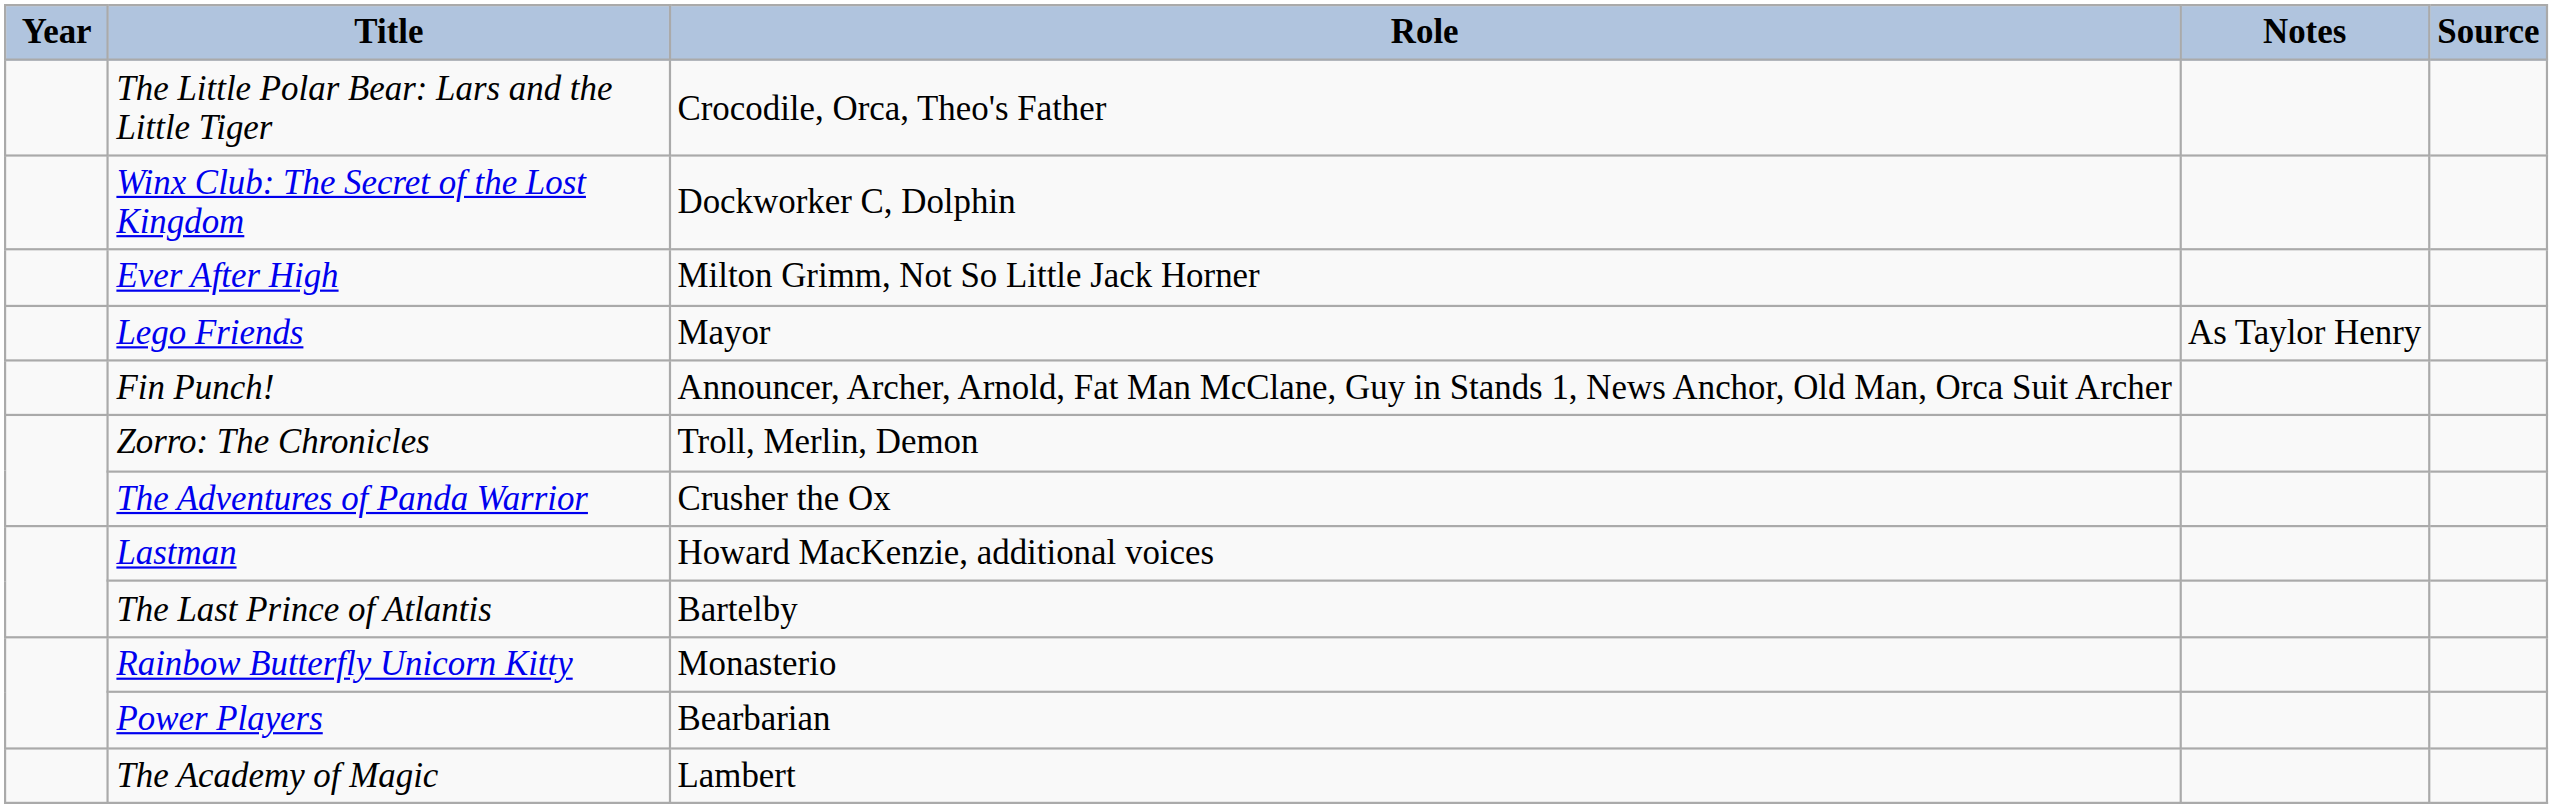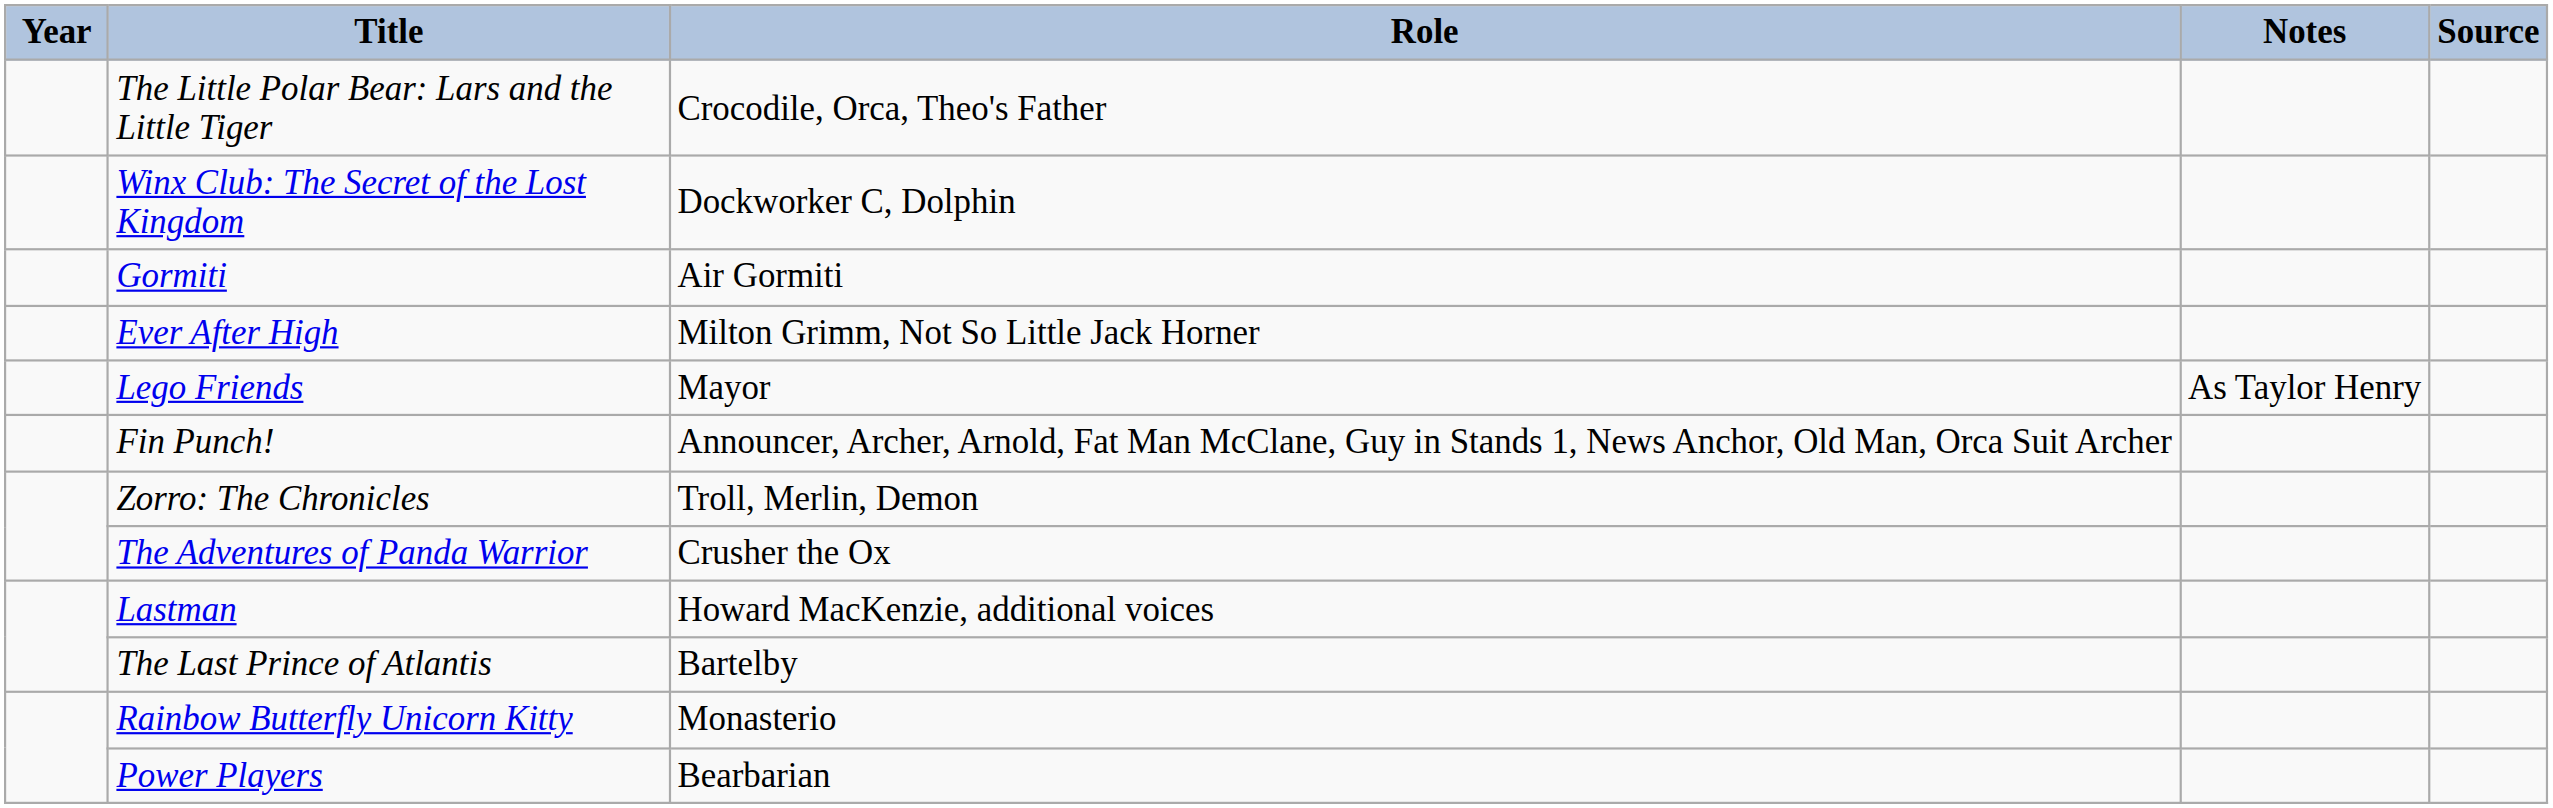 <table class="wikitable sortable plainrowheaders" style="width=95%;  font-size: 100%;">
 <tr>
 <th style="background:#b0c4de; width:40px;">Year </th>
 <th style="background:#b0c4de; width:250px;">Title</th>
 <th style="background:#b0c4de;">Role </th>
 <th style="background:#b0c4de;" class="unsortable">Notes </th>
 <th style="background:#b0c4de;" class="unsortable">Source</th>
 </tr>
 <tr>
 <td></td>
 <td><em>The Little Polar Bear: Lars and the Little Tiger</em></td>
 <td>Crocodile, Orca, Theo's Father</td>
 <td></td>
 </tr>
 <tr>
 <td></td>
 <td><em><a href='#'>Winx Club: The Secret of the Lost Kingdom</a></em></td>
 <td>Dockworker C, Dolphin</td>
+<td></td>
+<td></td>
+</tr>
+<tr>
+<td></td>
+<td><em><a href='#'>Gormiti</a></em></td>
+<td>Air Gormiti</td>
 <td></td>
 <td></td>
 </tr>
 <tr>
 <td></td>
 <td><em><a href='#'>Ever After High</a></em></td>
 <td>Milton Grimm, Not So Little Jack Horner</td>
 <td></td>
 <td></td>
 </tr>
 <tr>
 <td></td>
 <td><em><a href='#'>Lego Friends</a></em></td>
 <td>Mayor</td>
 <td>As Taylor Henry</td>
 <td></td>
 </tr>
 <tr>
 <td></td>
 <td><em>Fin Punch!</em></td>
 <td>Announcer, Archer, Arnold, Fat Man McClane, Guy in Stands 1, News Anchor, Old Man, Orca Suit Archer</td>
 <td></td>
 <td></td>
 </tr>
 <tr>
 <td rowspan="2"></td>
 <td><em>Zorro: The Chronicles</em></td>
 <td>Troll, Merlin, Demon</td>
 <td></td>
 <td></td>
 </tr>
 <tr>
 <td><em><a href='#'>The Adventures of Panda Warrior</a></em></td>
 <td>Crusher the Ox</td>
 <td></td>
 <td></td>
 </tr>
 <tr>
 <td rowspan="2"></td>
 <td><em><a href='#'>Lastman</a></em></td>
 <td>Howard MacKenzie, additional voices</td>
 <td></td>
 <td></td>
 </tr>
 <tr>
 <td><em>The Last Prince of Atlantis</em></td>
 <td>Bartelby</td>
 <td></td>
 <td></td>
 </tr>
 <tr>
 <td rowspan="2"></td>
 <td><em><a href='#'>Rainbow Butterfly Unicorn Kitty</a></em></td>
 <td>Monasterio</td>
 <td></td>
 <td></td>
 </tr>
 <tr>
 <td><em><a href='#'>Power Players</a></em></td>
 <td>Bearbarian</td>
 <td></td>
 <td></td>
 </tr>
 <tr>
-<td></td>
-<td><em>The Academy of Magic</em></td>
-<td>Lambert</td>
-<td></td>
-<td></td>
-</tr>
-<tr>
 </tr>
 </table>
